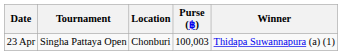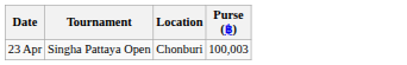 <table class="wikitable" style="font-size:95%">
 <tr>
 <th>Date</th>
 <th>Tournament</th>
 <th>Location</th>
 <th>Purse<br>(<a href='#'>฿</a>)</th>
-<th>Winner</th>
 </tr>
 <tr>
 <td>23 Apr</td>
 <td>Singha Pattaya Open</td>
 <td>Chonburi</td>
 <td align=right>100,003</td>
-<td> <a href='#'>Thidapa Suwannapura</a> (a) (1)</td>
 </tr>
 </table>
